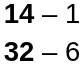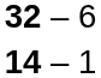 <table style="text-align:center">
 <tr>
 <th width=200></th>
 <th width=100></th>
 <th width=200></th>
 </tr>
 <tr>
 <td align=right><strong></strong></td>
-<td><strong>14</strong> – 1</td>
+<td><strong>32</strong> – 6</td>
 <td align=left></td>
 </tr>
 <tr>
 <td align=right><strong></strong></td>
-<td><strong>32</strong> – 6</td>
+<td><strong>14</strong> – 1</td>
 <td align=left></td>
 </tr>
 </table>
